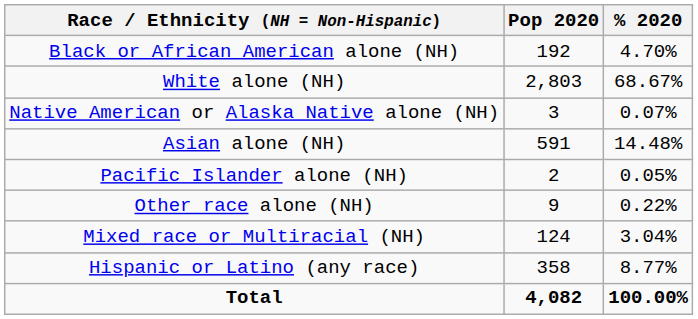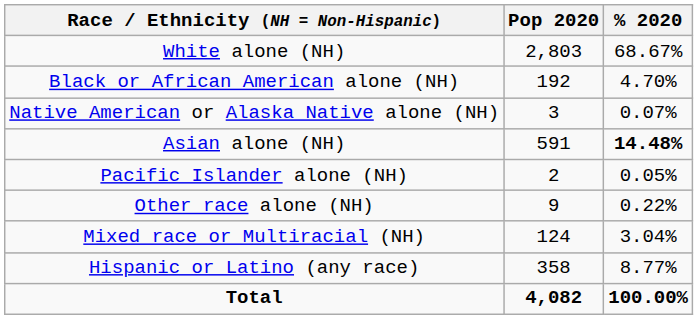 <table class="wikitable" style="text-align:center;">
 <tr>
 <th>Race / Ethnicity <small>(<em>NH = Non-Hispanic</em>)</small></th>
 <th>Pop 2020</th>
 <th>% 2020</th>
 </tr>
 <tr>
+<td><a href='#'>White</a> alone (NH)</td>
+<td>2,803</td>
+<td>68.67%</td>
+</tr>
+<tr>
 <td><a href='#'>Black or African American</a> alone (NH)</td>
 <td>192</td>
 <td>4.70%</td>
-</tr>
-<tr>
-<td><a href='#'>White</a> alone (NH)</td>
-<td>2,803</td>
-<td>68.67%</td>
 </tr>
 <tr>
 <td><a href='#'>Native American</a> or <a href='#'>Alaska Native</a> alone (NH)</td>
 <td>3</td>
 <td>0.07%</td>
 </tr>
 <tr>
 <td><a href='#'>Asian</a> alone (NH)</td>
 <td>591</td>
-<td>14.48%</td>
+<td><strong>14.48%</strong></td>
 </tr>
 <tr>
 <td><a href='#'>Pacific Islander</a> alone (NH)</td>
 <td>2</td>
 <td>0.05%</td>
 </tr>
 <tr>
 <td><a href='#'>Other race</a> alone (NH)</td>
 <td>9</td>
 <td>0.22%</td>
 </tr>
 <tr>
 <td><a href='#'>Mixed race or Multiracial</a> (NH)</td>
 <td>124</td>
 <td>3.04%</td>
 </tr>
 <tr>
 <td><a href='#'>Hispanic or Latino</a> (any race)</td>
 <td>358</td>
 <td>8.77%</td>
 </tr>
 <tr>
 <td><strong>Total</strong></td>
 <td><strong>4,082</strong></td>
 <td><strong>100.00%</strong></td>
 </tr>
 </table>
